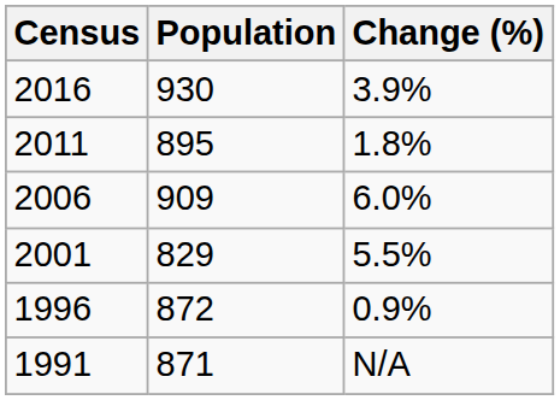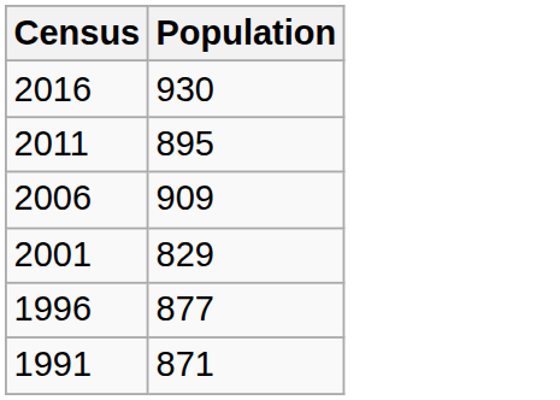 <table class="wikitable">
 <tr>
 <th>Census</th>
 <th>Population</th>
-<th>Change (%)</th>
 </tr>
 <tr>
 <td>2016</td>
 <td>930</td>
-<td> 3.9%</td>
 </tr>
 <tr>
 <td>2011</td>
 <td>895</td>
-<td> 1.8%</td>
 </tr>
 <tr>
 <td>2006</td>
 <td>909</td>
-<td> 6.0%</td>
 </tr>
 <tr>
 <td>2001</td>
 <td>829</td>
-<td> 5.5%</td>
 </tr>
 <tr>
 <td>1996</td>
-<td>872</td>
-<td> 0.9%</td>
+<td>877</td>
 </tr>
 <tr>
 <td>1991</td>
 <td>871</td>
-<td>N/A</td>
 </tr>
 </table>
